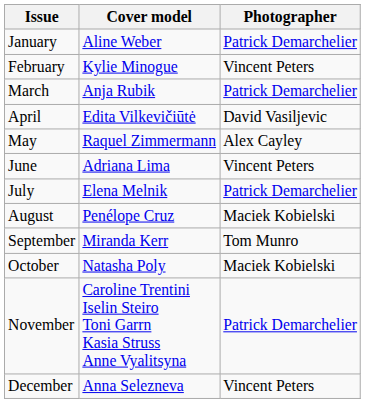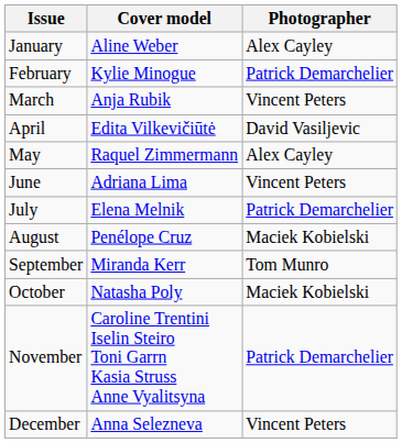 <table class="wikitable">
 <tr>
 <th>Issue</th>
 <th>Cover model</th>
 <th>Photographer</th>
 </tr>
 <tr>
 <td>January</td>
 <td><a href='#'>Aline Weber</a></td>
-<td><a href='#'>Patrick Demarchelier</a></td>
+<td>Alex Cayley</td>
 </tr>
 <tr>
 <td>February</td>
 <td><a href='#'>Kylie Minogue</a></td>
-<td>Vincent Peters</td>
+<td><a href='#'>Patrick Demarchelier</a></td>
 </tr>
 <tr>
 <td>March</td>
 <td><a href='#'>Anja Rubik</a></td>
-<td><a href='#'>Patrick Demarchelier</a></td>
+<td>Vincent Peters</td>
 </tr>
 <tr>
 <td>April</td>
 <td><a href='#'>Edita Vilkevičiūtė</a></td>
 <td>David Vasiljevic</td>
 </tr>
 <tr>
 <td>May</td>
 <td><a href='#'>Raquel Zimmermann</a></td>
 <td>Alex Cayley</td>
 </tr>
 <tr>
 <td>June</td>
 <td><a href='#'>Adriana Lima</a></td>
 <td>Vincent Peters</td>
 </tr>
 <tr>
 <td>July</td>
 <td><a href='#'>Elena Melnik</a></td>
 <td><a href='#'>Patrick Demarchelier</a></td>
 </tr>
 <tr>
 <td>August</td>
 <td><a href='#'>Penélope Cruz</a></td>
 <td>Maciek Kobielski</td>
 </tr>
 <tr>
 <td>September</td>
 <td><a href='#'>Miranda Kerr</a></td>
 <td>Tom Munro</td>
 </tr>
 <tr>
 <td>October</td>
 <td><a href='#'>Natasha Poly</a></td>
 <td>Maciek Kobielski</td>
 </tr>
 <tr>
 <td>November</td>
 <td><a href='#'>Caroline Trentini</a><br><a href='#'>Iselin Steiro</a><br><a href='#'>Toni Garrn</a><br><a href='#'>Kasia Struss</a><br><a href='#'>Anne Vyalitsyna</a></td>
 <td><a href='#'>Patrick Demarchelier</a></td>
 </tr>
 <tr>
 <td>December</td>
 <td><a href='#'>Anna Selezneva</a></td>
 <td>Vincent Peters</td>
 </tr>
 </table>
